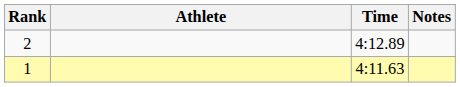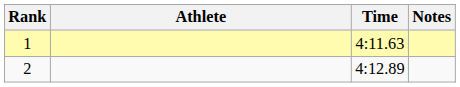 <table class="wikitable" style="text-align:center">
 <tr>
 <th>Rank</th>
 <th Style="width:18em">Athlete</th>
 <th>Time</th>
 <th>Notes</th>
 </tr>
+<tr style="width:10px; background:#fffcaf">
+<td>1</td>
+<td style="text-align:left"></td>
+<td>4:11.63</td>
+<td></td>
+</tr>
 <tr>
 <td>2</td>
 <td style="text-align:left"></td>
 <td>4:12.89</td>
 <td></td>
 </tr>
-<tr style="width:10px; background:#fffcaf">
-<td>1</td>
-<td style="text-align:left"></td>
-<td>4:11.63</td>
-<td></td>
-</tr>
 </table>
